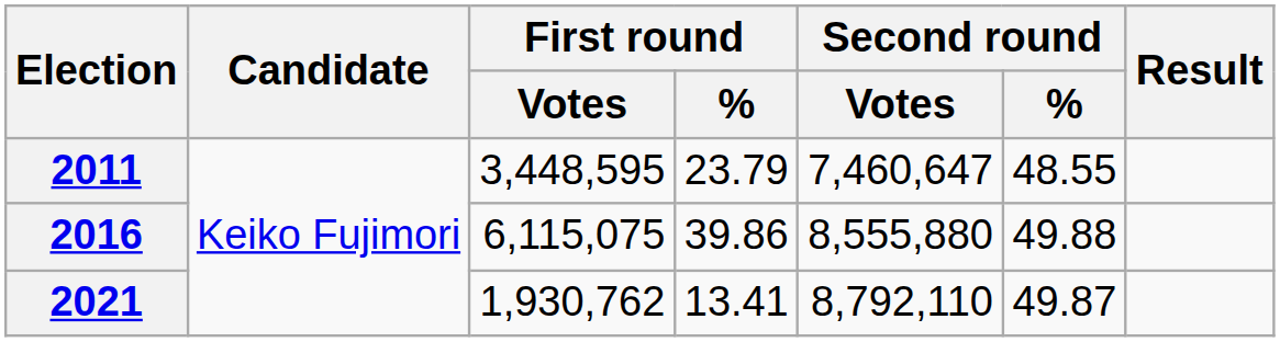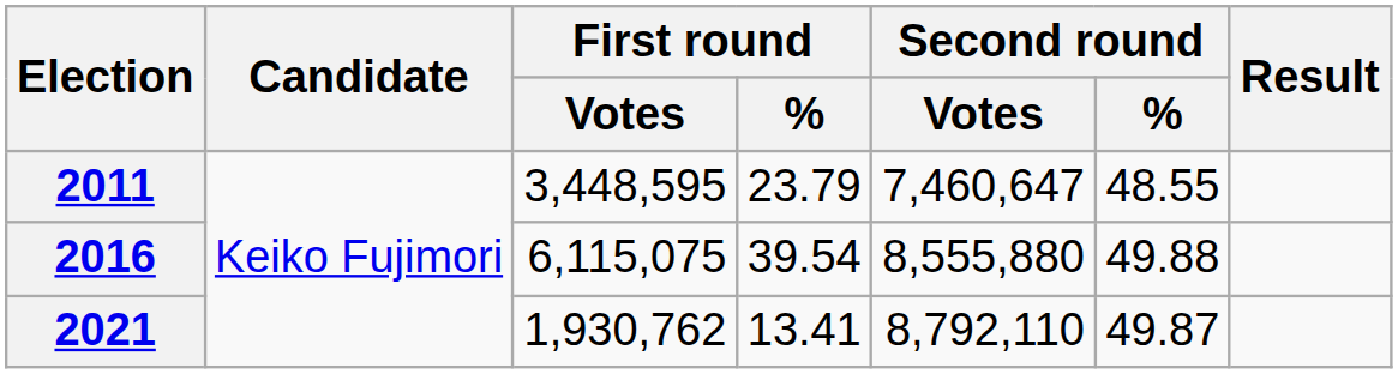 <table class=wikitable style=text-align:right>
 <tr>
 <th rowspan="2">Election</th>
 <th rowspan="2">Candidate</th>
 <th colspan="2" scope="col">First round</th>
 <th colspan="2">Second round</th>
 <th rowspan="2">Result</th>
 </tr>
 <tr>
 <th>Votes</th>
 <th>%</th>
 <th>Votes</th>
 <th>%</th>
 </tr>
 <tr>
 <th><a href='#'>2011</a></th>
 <td rowspan="3" align="left"><a href='#'>Keiko Fujimori</a></td>
 <td>3,448,595</td>
 <td>23.79</td>
 <td>7,460,647</td>
 <td>48.55</td>
 <td></td>
 </tr>
 <tr>
 <th><a href='#'>2016</a></th>
 <td>6,115,075</td>
-<td>39.86</td>
+<td>39.54</td>
 <td>8,555,880</td>
 <td>49.88</td>
 <td></td>
 </tr>
 <tr>
 <th><a href='#'>2021</a></th>
 <td>1,930,762</td>
 <td>13.41</td>
 <td>8,792,110</td>
 <td>49.87</td>
 <td></td>
 </tr>
 </table>
